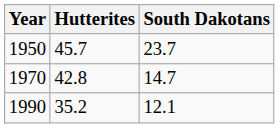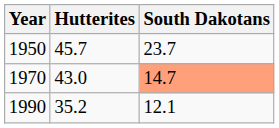 <table class=wikitable>
 <tr>
 <th>Year</th>
 <th>Hutterites</th>
 <th>South Dakotans</th>
 </tr>
 <tr>
 <td>1950</td>
 <td>45.7</td>
 <td>23.7</td>
 </tr>
 <tr>
 <td>1970</td>
-<td>42.8</td>
-<td>14.7</td>
+<td>43.0</td>
+<td style="background: lightsalmon;">14.7</td>
 </tr>
 <tr>
 <td>1990</td>
 <td>35.2</td>
 <td>12.1</td>
 </tr>
 </table>
